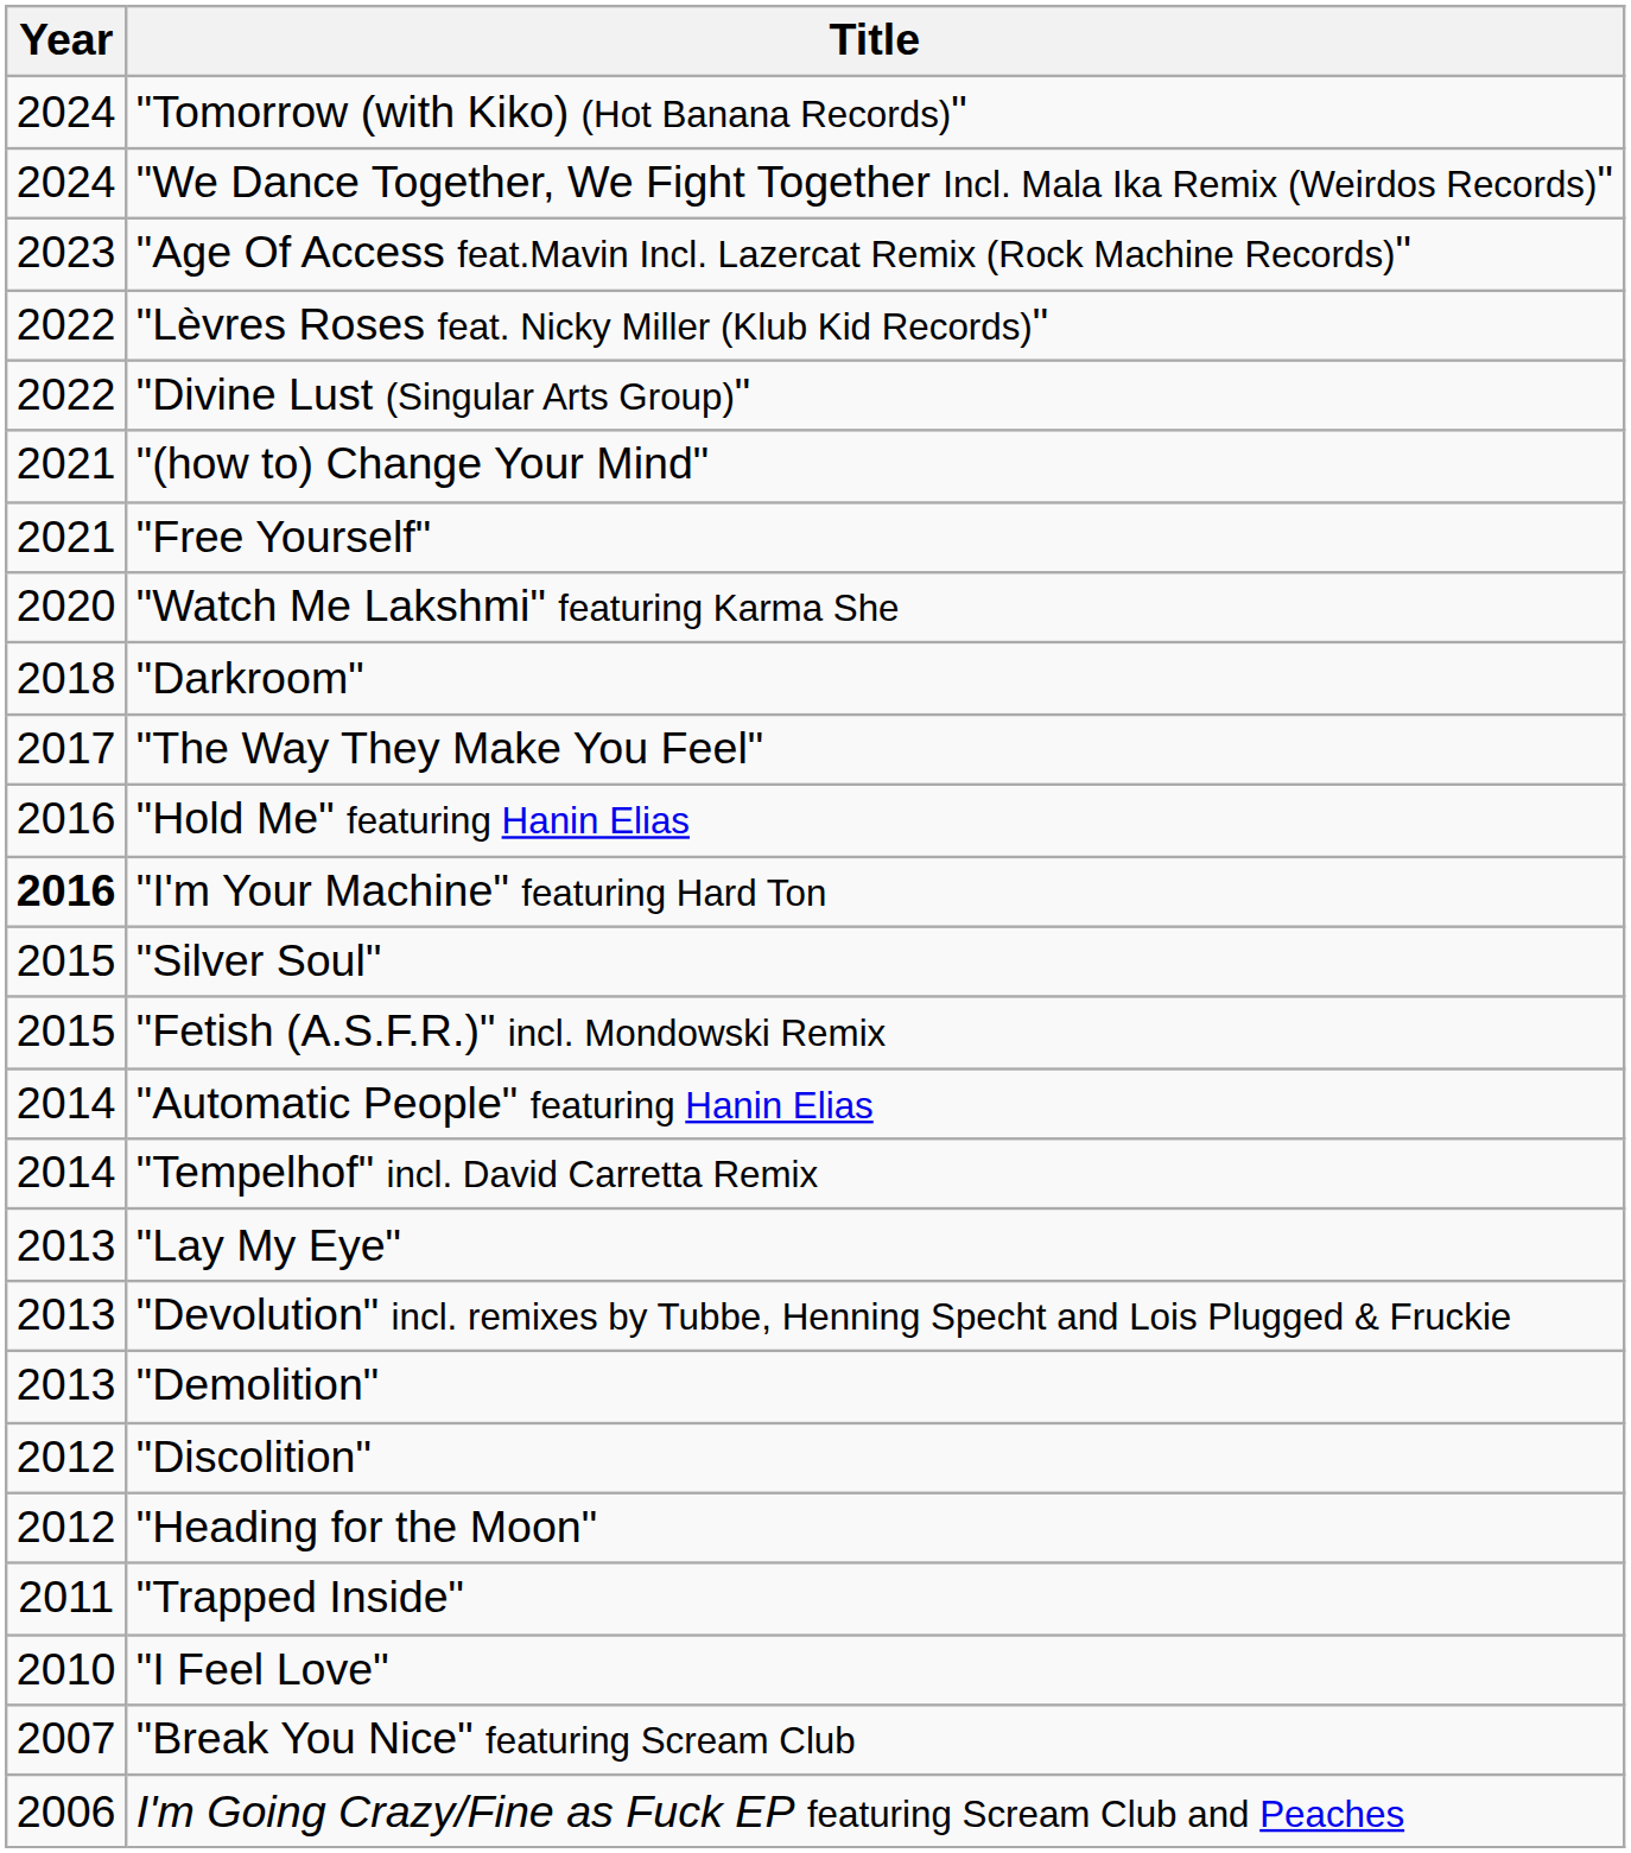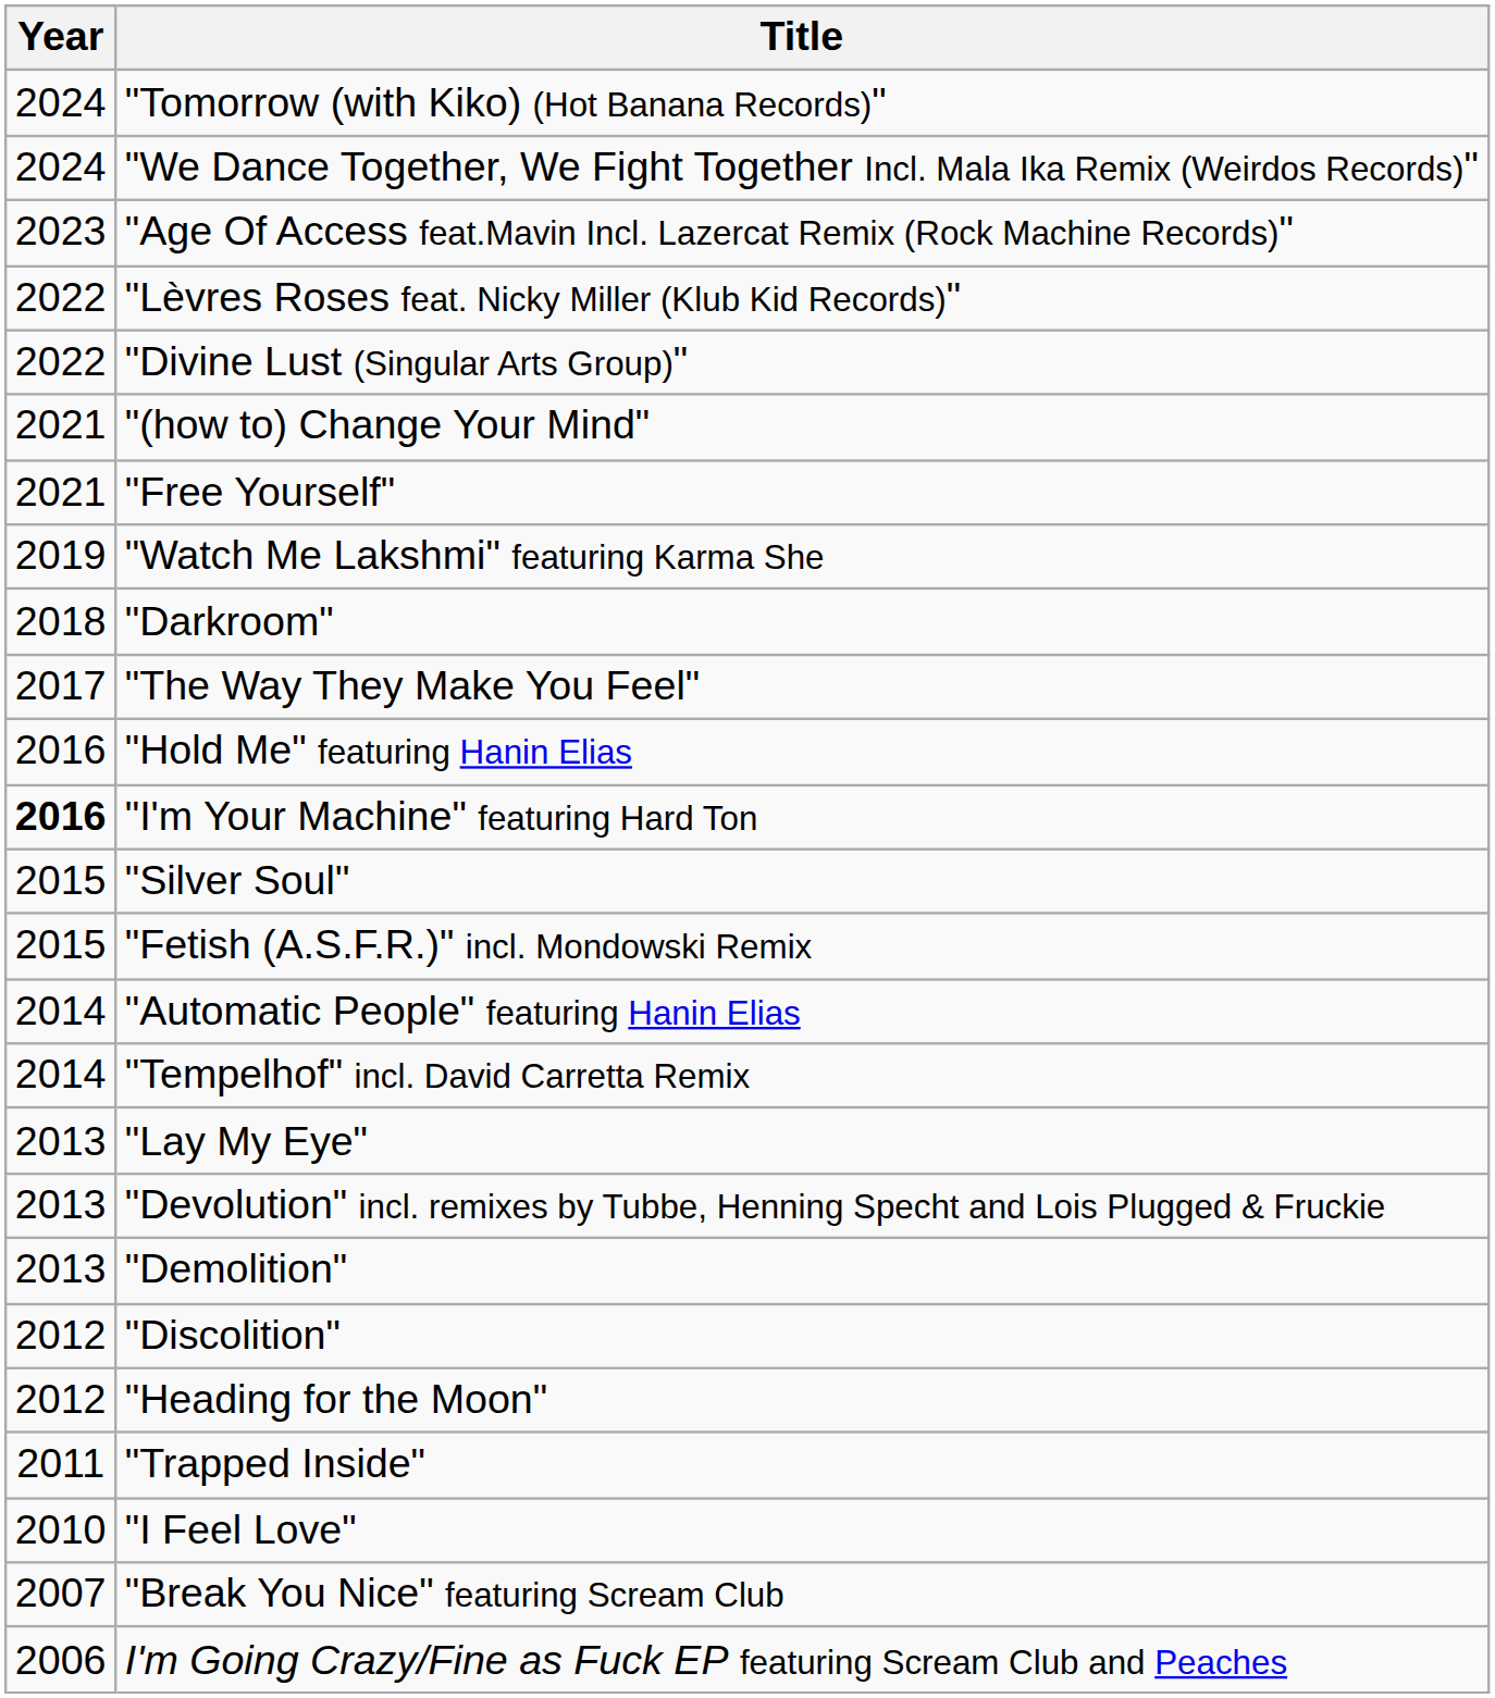 <table class="wikitable">
 <tr>
 <th>Year</th>
 <th>Title</th>
 </tr>
 <tr>
 <td align="center">2024</td>
 <td>"Tomorrow (with Kiko) <small>(Hot Banana Records)</small>"</td>
 </tr>
 <tr>
 <td align="center">2024</td>
 <td>"We Dance Together, We Fight Together <small>Incl. Mala Ika Remix (Weirdos Records)</small>"</td>
 </tr>
 <tr>
 <td align="center">2023</td>
 <td>"Age Of Access <small>feat.Mavin Incl. Lazercat Remix (Rock Machine Records)</small>"</td>
 </tr>
 <tr>
 <td align="center">2022</td>
 <td>"Lèvres Roses <small>feat. Nicky Miller (Klub Kid Records)</small>"</td>
 </tr>
 <tr>
 <td align="center">2022</td>
 <td>"Divine Lust <small>(Singular Arts Group)</small>"</td>
 </tr>
 <tr>
 <td align="center">2021</td>
 <td>"(how to) Change Your Mind"</td>
 </tr>
 <tr>
 <td align="center">2021</td>
 <td>"Free Yourself"</td>
 </tr>
 <tr>
-<td align="center">2020</td>
+<td align="center">2019</td>
 <td>"Watch Me Lakshmi" <small>featuring Karma She</small></td>
 </tr>
 <tr>
 <td align="center">2018</td>
 <td>"Darkroom"</td>
 </tr>
 <tr>
 <td align="center">2017</td>
 <td>"The Way They Make You Feel"</td>
 </tr>
 <tr>
 <td align="center">2016</td>
 <td>"Hold Me" <small>featuring <a href='#'>Hanin Elias</a></small></td>
 </tr>
 <tr>
 <td align="center"><strong>2016</strong></td>
 <td>"I'm Your Machine" <small>featuring Hard Ton</small></td>
 </tr>
 <tr>
 <td align="center">2015</td>
 <td>"Silver Soul"</td>
 </tr>
 <tr>
 <td align="center">2015</td>
 <td>"Fetish (A.S.F.R.)" <small>incl. Mondowski Remix</small></td>
 </tr>
 <tr>
 <td align="center">2014</td>
 <td>"Automatic People" <small>featuring <a href='#'>Hanin Elias</a></small></td>
 </tr>
 <tr>
 <td align="center">2014</td>
 <td>"Tempelhof" <small>incl. David Carretta Remix</small></td>
 </tr>
 <tr>
 <td align="center">2013</td>
 <td>"Lay My Eye"</td>
 </tr>
 <tr>
 <td align="center">2013</td>
 <td>"Devolution" <small>incl. remixes by Tubbe, Henning Specht and Lois Plugged & Fruckie</small></td>
 </tr>
 <tr>
 <td align="center">2013</td>
 <td>"Demolition"</td>
 </tr>
 <tr>
 <td align="center">2012</td>
 <td>"Discolition"</td>
 </tr>
 <tr>
 <td align="center">2012</td>
 <td>"Heading for the Moon"</td>
 </tr>
 <tr>
 <td align="center">2011</td>
 <td>"Trapped Inside"</td>
 </tr>
 <tr>
 <td align="center">2010</td>
 <td>"I Feel Love"</td>
 </tr>
 <tr>
 <td align="center">2007</td>
 <td>"Break You Nice" <small>featuring Scream Club</small></td>
 </tr>
 <tr>
 <td align="center">2006</td>
 <td><em>I'm Going Crazy/Fine as Fuck EP</em> <small>featuring Scream Club and <a href='#'>Peaches</a></small></td>
 </tr>
 </table>
